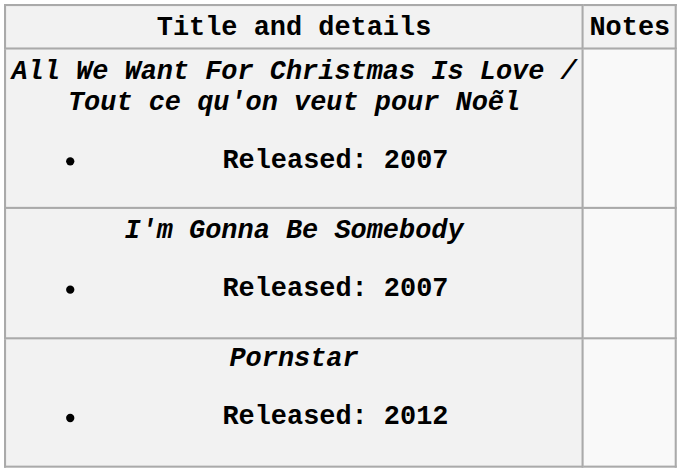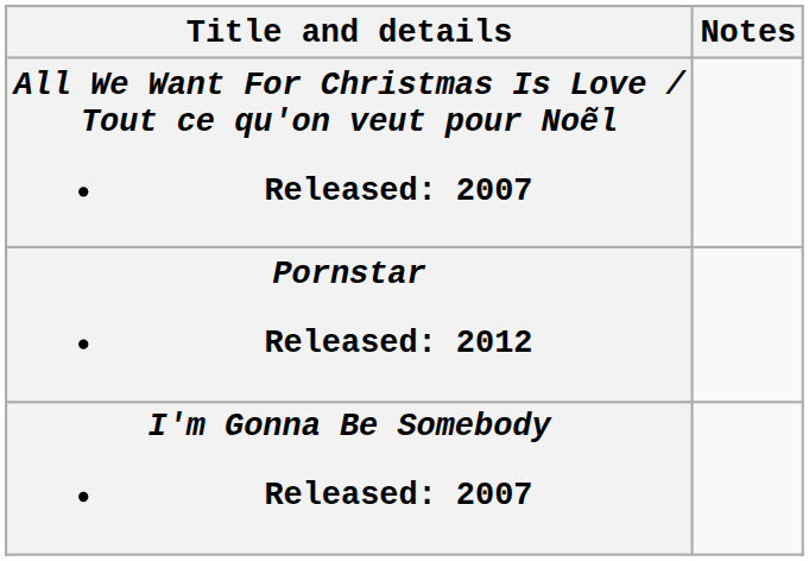 <table class="wikitable plainrowheaders" style="text-align:center;">
 <tr>
 <th scope="col">Title and details</th>
 <th scope="col">Notes</th>
 </tr>
 <tr>
 <th scope="row"><em>All We Want For Christmas Is Love / <br>Tout ce qu'on veut pour Noẽl</em><br><ul><li>Released: 2007</li></ul></th>
 <td><br></td>
 </tr>
 <tr>
+<th scope="row"><em>Pornstar</em><br><ul><li>Released: 2012</li></ul></th>
+<td><br></td>
+</tr>
+<tr>
 <th scope="row"><em>I'm Gonna Be Somebody</em><br><ul><li>Released: 2007</li></ul></th>
 <td><br></td>
 </tr>
-<tr>
-<th scope="row"><em>Pornstar</em><br><ul><li>Released: 2012</li></ul></th>
-<td><br></td>
-</tr>
 </table>
